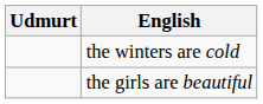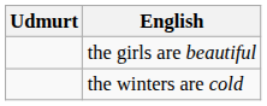 <table class="wikitable">
 <tr>
 <th>Udmurt</th>
 <th>English</th>
 </tr>
 <tr>
 <td></td>
-<td>the winters are <em>cold</em></td>
+<td>the girls are <em>beautiful</em></td>
 </tr>
 <tr>
 <td></td>
-<td>the girls are <em>beautiful</em></td>
+<td>the winters are <em>cold</em></td>
 </tr>
 </table>
